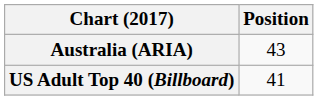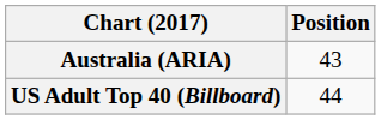 <table class="wikitable sortable plainrowheaders" style="text-align:center">
 <tr>
 <th>Chart (2017)</th>
 <th>Position</th>
 </tr>
 <tr>
 <th scope="row">Australia (ARIA)</th>
 <td>43</td>
 </tr>
 <tr>
 <th scope="row">US Adult Top 40 (<em>Billboard</em>)</th>
-<td>41</td>
+<td>44</td>
 </tr>
 </table>
